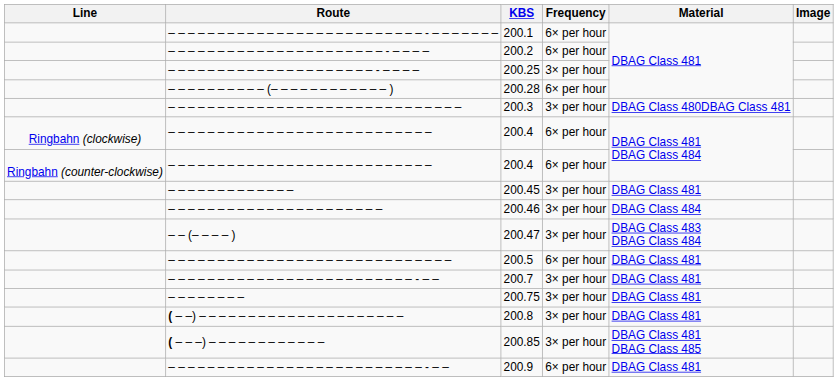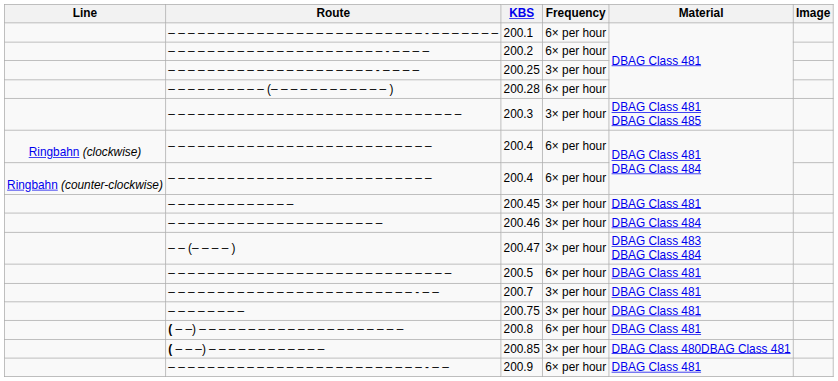 <table class="wikitable sortable" style="">
 <tr>
 <th>Line</th>
 <th>Route</th>
 <th><a href='#'>KBS</a></th>
 <th>Frequency</th>
 <th>Material</th>
 <th>Image</th>
 </tr>
 <tr>
 <td align="center"></td>
 <td><strong></strong> –  –  –  –  –  –  –  –  –  –  –  –  –  –  –  –  –  –  –  –  –  –  –  –  –  –  -  –  – <strong></strong> –  –  –  –  – <strong></strong></td>
 <td>200.1</td>
 <td>6× per hour</td>
 <td rowspan="4"><a href='#'>DBAG Class 481</a></td>
 <td></td>
 </tr>
 <tr>
 <td align="center"></td>
 <td><strong></strong> –  – <strong></strong> –  –  –  –  –  –  –  –  –  –  –  –  –  –  –  –  –  –  –  –  - <strong></strong> –  –  –  – <strong></strong></td>
 <td>200.2</td>
 <td>6× per hour</td>
 <td></td>
 </tr>
 <tr>
 <td align="center"></td>
 <td><strong></strong> –  –  –  –  –  –  –  –  –  –  –  –  –  –  –  –  –  –  –  –  –  -  –  –  –  – <strong></strong></td>
 <td>200.25</td>
 <td>3× per hour</td>
 <td></td>
 </tr>
 <tr>
 <td align="center"></td>
 <td><strong></strong> –  –  –  –  –  –  –  –  –  – <strong></strong> (–  –  –  –  –  –  –  –  –  –  –  – <strong></strong>)</td>
 <td>200.28</td>
 <td>6× per hour</td>
 <td></td>
 </tr>
 <tr>
 <td align="center"></td>
 <td><strong></strong> –  –  – <strong></strong> –  –  –  –  –  –  –  –  – <strong></strong> –  –  –  –  –  –  –  –  –  –  –  –  –  –  –  –  –  – <strong></strong></td>
 <td>200.3</td>
 <td>3× per hour</td>
-<td><a href='#'>DBAG Class 480</a><a href='#'>DBAG Class 481</a></td>
+<td><a href='#'>DBAG Class 481</a><br><a href='#'>DBAG Class 485</a></td>
 <td></td>
 </tr>
 <tr>
 <td align="center"><br><a href='#'>Ringbahn</a> <em>(clockwise)</em></td>
 <td><strong></strong> –  –  –  –  –  –  –  –  –  –  –  –  –  –  –  –  –  –  –  –  –  –  –  –  –  –  – <strong></strong></td>
 <td>200.4</td>
 <td>6× per hour</td>
 <td rowspan="2"><a href='#'>DBAG Class 481</a><br><a href='#'>DBAG Class 484</a></td>
 <td></td>
 </tr>
 <tr>
 <td align="center"><br><a href='#'>Ringbahn</a> <em>(counter-clockwise)</em></td>
 <td><strong></strong> –  –  –  –  –  –  –  –  –  –  –  –  –  –  –  –  –  –  –  –  –  –  –  –  –  –  – <strong></strong></td>
 <td>200.4</td>
 <td>6× per hour</td>
 <td></td>
 </tr>
 <tr>
 <td align="center"><br></td>
 <td><strong> </strong> –  –  –  –  –  –  –  –  –  –  –  –  – <strong></strong></td>
 <td>200.45</td>
 <td>3× per hour</td>
 <td><a href='#'>DBAG Class 481</a></td>
 <td></td>
 </tr>
 <tr>
 <td align="center"></td>
 <td><strong></strong> –  –  –  –  –  –  –  –  –  –  –  – <strong></strong> – <strong></strong> –  –  –  –  –  –  –  –  – <strong></strong></td>
 <td>200.46</td>
 <td>3× per hour</td>
 <td><a href='#'>DBAG Class 484</a></td>
 <td></td>
 </tr>
 <tr>
 <td align="center"></td>
 <td><strong></strong> –  – <strong></strong> (–  –  –  – <strong></strong>)</td>
 <td>200.47</td>
 <td>3× per hour</td>
 <td><a href='#'>DBAG Class 483</a><br><a href='#'>DBAG Class 484</a></td>
 <td></td>
 </tr>
 <tr>
 <td align="center"></td>
 <td><strong></strong> –  –  – <strong></strong> –  –  –  –  –  – <strong></strong> –  –  –  –  –  –  –  –  –  –  –  –  –  –  –  –  –  –  –  – <strong></strong></td>
 <td>200.5</td>
 <td>6× per hour</td>
 <td><a href='#'>DBAG Class 481</a></td>
 <td></td>
 </tr>
 <tr>
 <td align="center"></td>
 <td><strong></strong> –  –  –  –  –  –  –  –  –  –  –  –  –  –  –  –  –  –  –  –  –  –  –  –  –  -  –  – <strong></strong></td>
 <td>200.7</td>
 <td>3× per hour</td>
 <td><a href='#'>DBAG Class 481</a></td>
 <td></td>
 </tr>
 <tr>
 <td align="center"></td>
 <td><strong></strong> –  –  –  –  – <strong></strong> –  –  – <strong></strong></td>
 <td>200.75</td>
 <td>3× per hour</td>
 <td><a href='#'>DBAG Class 481</a></td>
 <td></td>
 </tr>
 <tr>
 <td align="center"></td>
 <td><strong>(</strong> –  –) <strong></strong> –  –  –  –  –  –  –  –  –  –  –  –  –  –  –  – <strong></strong> –  –  –  –  – <strong></strong></td>
 <td>200.8</td>
-<td>3× per hour</td>
+<td>6× per hour</td>
 <td><a href='#'>DBAG Class 481</a></td>
 <td></td>
 </tr>
 <tr>
 <td align="center"></td>
 <td><strong>(</strong> –  –  –) <strong></strong> –  –  –  –  –  –  –  –  –  –  –  – <strong></strong></td>
 <td>200.85</td>
 <td>3× per hour</td>
-<td><a href='#'>DBAG Class 481</a><br><a href='#'>DBAG Class 485</a></td>
+<td><a href='#'>DBAG Class 480</a><a href='#'>DBAG Class 481</a></td>
 <td></td>
 </tr>
 <tr>
 <td align="center"><br></td>
 <td><strong> </strong> –  –  –  –  –  –  –  –  –  –  –  –  –  –  –  –  –  –  –  –  –  –  –  –  –  –  -  –  – <strong></strong></td>
 <td>200.9</td>
 <td>6× per hour</td>
 <td><a href='#'>DBAG Class 481</a></td>
 <td></td>
 </tr>
 </table>
